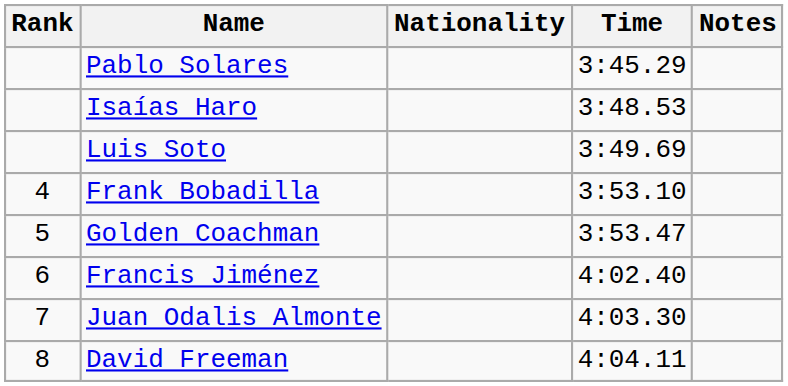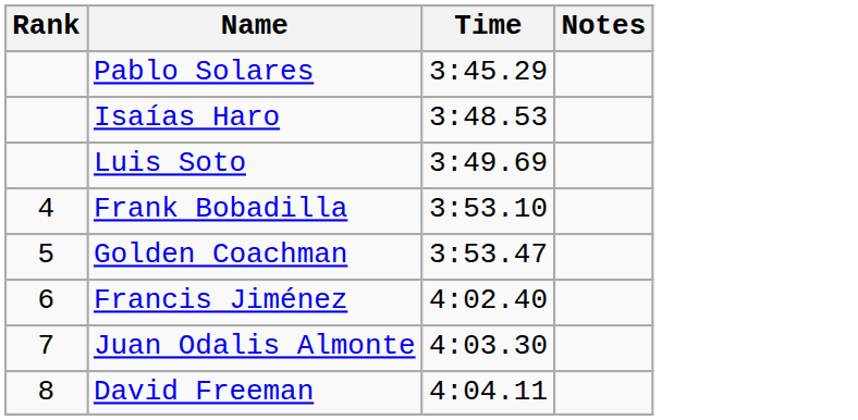 <table class="wikitable sortable" style="text-align:center;font-size:95%">
 <tr>
 <th>Rank</th>
 <th>Name</th>
-<th>Nationality</th>
 <th>Time</th>
 <th>Notes</th>
 </tr>
 <tr>
 <td></td>
 <td align=left><a href='#'>Pablo Solares</a></td>
-<td align=left></td>
 <td>3:45.29</td>
 <td></td>
 </tr>
 <tr>
 <td></td>
 <td align=left><a href='#'>Isaías Haro</a></td>
-<td align=left></td>
 <td>3:48.53</td>
 <td></td>
 </tr>
 <tr>
 <td></td>
 <td align=left><a href='#'>Luis Soto</a></td>
-<td align=left></td>
 <td>3:49.69</td>
 <td></td>
 </tr>
 <tr>
 <td>4</td>
 <td align=left><a href='#'>Frank Bobadilla</a></td>
-<td align=left></td>
 <td>3:53.10</td>
 <td></td>
 </tr>
 <tr>
 <td>5</td>
 <td align=left><a href='#'>Golden Coachman</a></td>
-<td align=left></td>
 <td>3:53.47</td>
 <td></td>
 </tr>
 <tr>
 <td>6</td>
 <td align=left><a href='#'>Francis Jiménez</a></td>
-<td align=left></td>
 <td>4:02.40</td>
 <td></td>
 </tr>
 <tr>
 <td>7</td>
 <td align=left><a href='#'>Juan Odalis Almonte</a></td>
-<td align=left></td>
 <td>4:03.30</td>
 <td></td>
 </tr>
 <tr>
 <td>8</td>
 <td align=left><a href='#'>David Freeman</a></td>
-<td align=left></td>
 <td>4:04.11</td>
 <td></td>
 </tr>
 </table>
